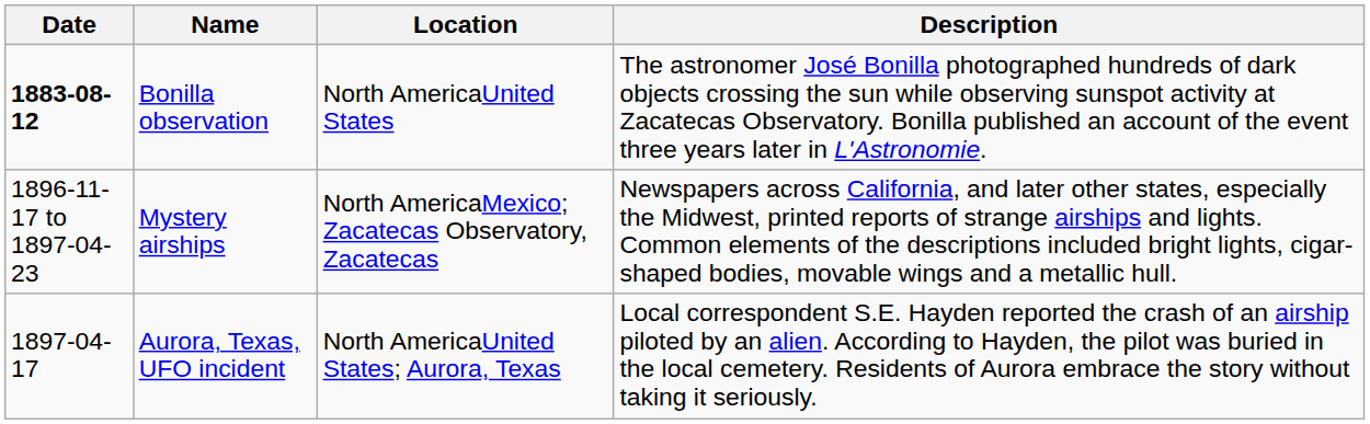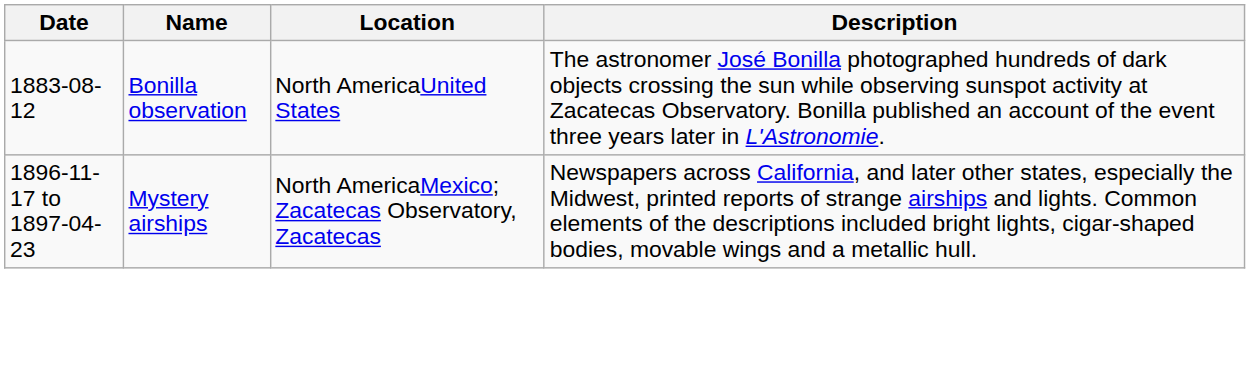 <table class="wikitable sortable mw-datatable sticky-header sort-under-center">
 <tr>
 <th>Date</th>
 <th>Name</th>
 <th>Location</th>
 <th>Description</th>
 </tr>
 <tr>
-<td><strong>1883-<wbr>08-12</strong></td>
+<td>1883-<wbr>08-12</td>
 <td><a href='#'>Bonilla observation</a></td>
 <td><span>North America</span><a href='#'>United States</a></td>
 <td>The astronomer <a href='#'>José Bonilla</a> photographed hundreds of dark objects crossing the sun while observing sunspot activity at Zacatecas  Observatory. Bonilla published an account of the event three years later in <em><a href='#'>L'Astronomie</a></em>.</td>
 </tr>
 <tr>
 <td>1896-<wbr>11-17 to 1897-<wbr>04-23</td>
 <td><a href='#'>Mystery airships</a></td>
 <td><span>North America</span><a href='#'>Mexico</a>; <a href='#'>Zacatecas</a> Observatory, <a href='#'>Zacatecas</a></td>
 <td>Newspapers across <a href='#'>California</a>, and later other states, especially the Midwest, printed reports of strange <a href='#'>airships</a> and lights. Common elements of the descriptions included bright lights, cigar-shaped bodies, movable wings and a metallic hull.</td>
 </tr>
-<tr>
-<td>1897-<wbr>04-17</td>
-<td><a href='#'>Aurora, Texas, UFO incident</a></td>
-<td><span>North America</span><a href='#'>United States</a>; <a href='#'>Aurora, Texas</a></td>
-<td>Local correspondent S.E. Hayden reported the crash of an <a href='#'>airship</a> piloted by an <a href='#'>alien</a>. According to Hayden, the pilot was buried in the local cemetery. Residents of Aurora embrace the story without taking it seriously.</td>
-</tr>
 </table>
